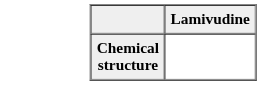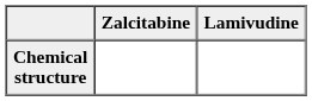 <table border="1" cellpadding="5" cellspacing="0" align="right">
 <tr align="center">
 <td style="background: #efefef;"></td>
+<th style="background: #efefef;">Zalcitabine</th>
 <th style="background: #efefef;">Lamivudine</th>
 </tr>
 <tr>
 <th style="background: #efefef;">Chemical<br>structure</th>
 <td></td>
+<td></td>
 </tr>
 </table>
